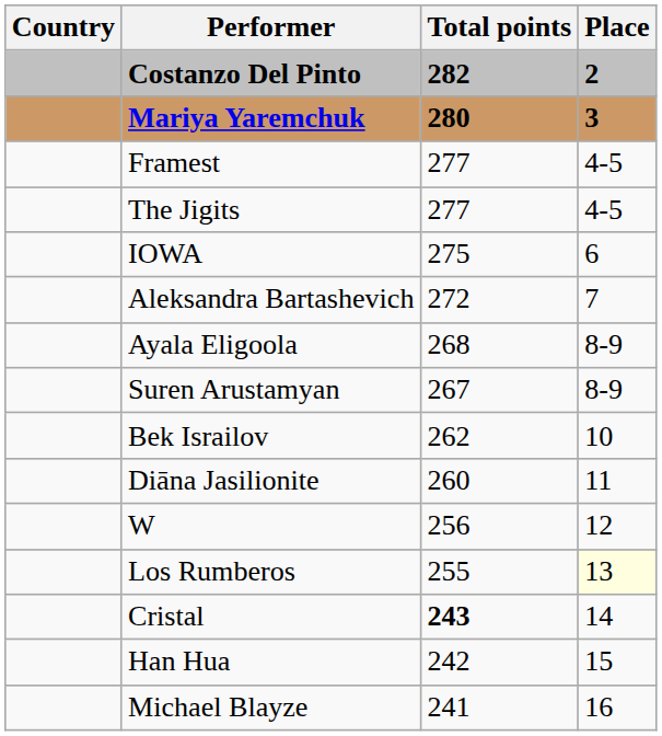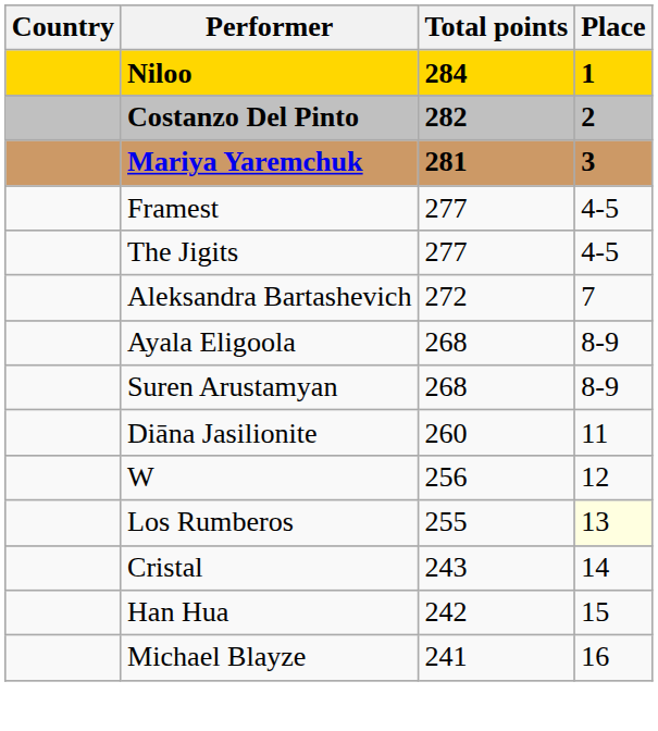 <table class="wikitable">
 <tr>
 <th>Country</th>
 <th>Performer</th>
 <th>Total points</th>
 <th>Place</th>
+</tr>
+<tr bgcolor = "gold">
+<td><strong></strong></td>
+<td><strong>Niloo</strong></td>
+<td><strong>284</strong></td>
+<td><strong>1</strong></td>
 </tr>
 <tr bgcolor = "silver">
 <td><strong></strong></td>
 <td><strong>Costanzo Del Pinto</strong></td>
 <td><strong>282</strong></td>
 <td><strong>2</strong></td>
 </tr>
 <tr bgcolor = "#cc9966">
 <td><strong></strong></td>
 <td><strong><a href='#'>Mariya Yaremchuk</a></strong></td>
-<td><strong>280</strong></td>
+<td><strong>281</strong></td>
 <td><strong>3</strong></td>
 </tr>
 <tr>
 <td></td>
 <td>Framest</td>
 <td>277</td>
 <td>4-5</td>
 </tr>
 <tr>
 <td></td>
 <td>The Jigits</td>
 <td>277</td>
 <td>4-5</td>
 </tr>
 <tr>
 <td></td>
-<td>IOWA</td>
-<td>275</td>
-<td>6</td>
-</tr>
-<tr>
-<td></td>
 <td>Aleksandra Bartashevich</td>
 <td>272</td>
 <td>7</td>
 </tr>
 <tr>
 <td></td>
 <td>Ayala Eligoola</td>
 <td>268</td>
 <td>8-9</td>
 </tr>
 <tr>
 <td></td>
 <td>Suren Arustamyan</td>
-<td>267</td>
+<td>268</td>
 <td>8-9</td>
-</tr>
-<tr>
-<td></td>
-<td>Bek Israilov</td>
-<td>262</td>
-<td>10</td>
 </tr>
 <tr>
 <td></td>
 <td>Diāna Jasilionite</td>
 <td>260</td>
 <td>11</td>
 </tr>
 <tr>
 <td></td>
 <td>W</td>
 <td>256</td>
 <td>12</td>
 </tr>
 <tr>
 <td></td>
 <td>Los Rumberos</td>
 <td>255</td>
 <td style="background: lightyellow;">13</td>
 </tr>
 <tr>
 <td></td>
 <td>Cristal</td>
-<td><strong>243</strong></td>
+<td>243</td>
 <td>14</td>
 </tr>
 <tr>
 <td></td>
 <td>Han Hua</td>
 <td>242</td>
 <td>15</td>
 </tr>
 <tr>
 <td></td>
 <td>Michael Blayze</td>
 <td>241</td>
 <td>16</td>
 </tr>
 </table>
